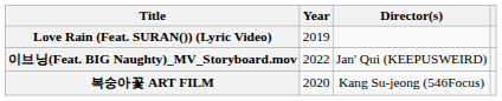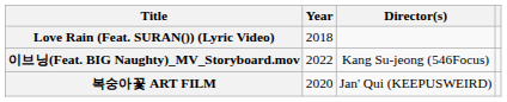 <table class="wikitable plainrowheaders sortable" style="text-align:center">
 <tr>
 <th scope="col">Title</th>
 <th scope="col">Year</th>
 <th scope="col">Director(s)</th>
 <th scope="col" class="unsortable"></th>
 </tr>
 <tr>
 <th scope="row">Love Rain (Feat. SURAN()) (Lyric Video)</th>
-<td>2019</td>
+<td>2018</td>
 <td></td>
 <td></td>
 </tr>
 <tr>
 <th scope="row">이브닝(Feat. BIG Naughty)_MV_Storyboard.mov</th>
 <td>2022</td>
-<td>Jan' Qui (KEEPUSWEIRD)</td>
+<td>Kang Su-jeong (546Focus)</td>
 <td></td>
 </tr>
 <tr>
 <th scope="row">복숭아꽃 ART FILM</th>
 <td>2020</td>
-<td>Kang Su-jeong (546Focus)</td>
+<td>Jan' Qui (KEEPUSWEIRD)</td>
 <td></td>
 </tr>
 </table>
